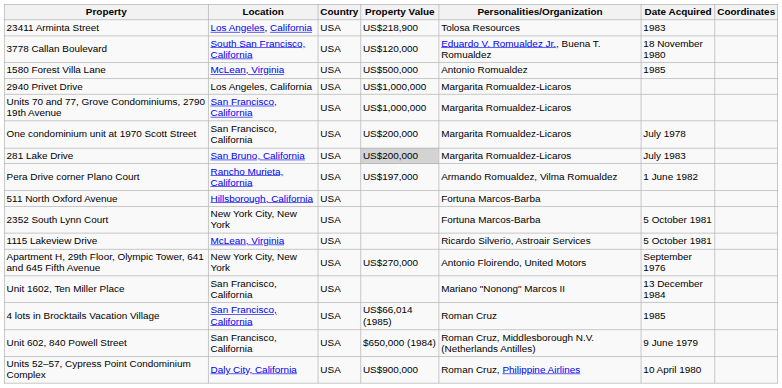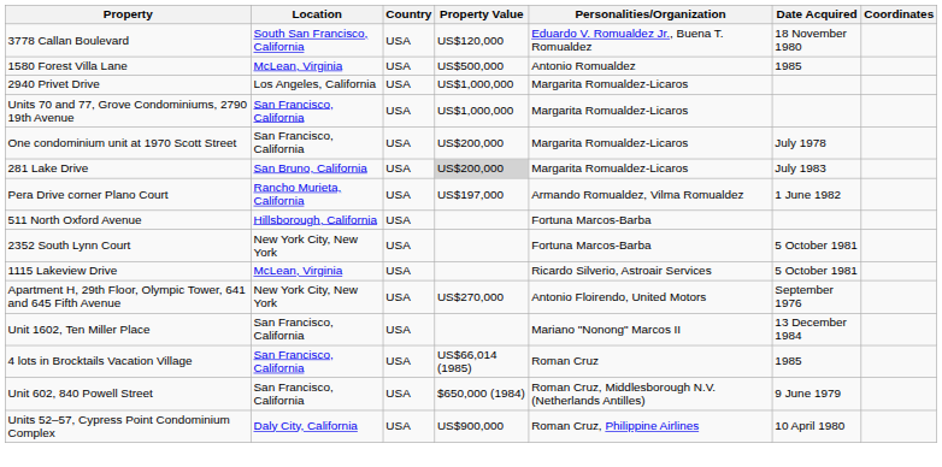 <table class="wikitable sortable">
 <tr>
 <th>Property</th>
 <th>Location</th>
 <th>Country</th>
 <th>Property Value</th>
 <th>Personalities/Organization</th>
 <th>Date Acquired</th>
 <th>Coordinates</th>
-</tr>
-<tr>
-<td>23411 Arminta Street</td>
-<td><a href='#'>Los Angeles</a>, <a href='#'>California</a></td>
-<td>USA</td>
-<td>US$218,900</td>
-<td>Tolosa Resources</td>
-<td>1983</td>
-<td><small></small></td>
 </tr>
 <tr>
 <td>3778 Callan Boulevard</td>
 <td><a href='#'>South San Francisco, California</a></td>
 <td>USA</td>
 <td>US$120,000</td>
 <td><a href='#'>Eduardo V. Romualdez Jr.</a>, Buena T. Romualdez</td>
 <td>18 November 1980</td>
 <td></td>
 </tr>
 <tr>
 <td>1580 Forest Villa Lane</td>
 <td><a href='#'>McLean, Virginia</a></td>
 <td>USA</td>
 <td>US$500,000</td>
 <td>Antonio Romualdez</td>
 <td>1985</td>
 <td></td>
 </tr>
 <tr>
 <td>2940 Privet Drive</td>
 <td>Los Angeles, California</td>
 <td>USA</td>
 <td>US$1,000,000</td>
 <td>Margarita Romualdez-Licaros</td>
 <td></td>
 <td></td>
 </tr>
 <tr>
 <td>Units 70 and 77, Grove Condominiums, 2790 19th Avenue</td>
 <td><a href='#'>San Francisco, California</a></td>
 <td>USA</td>
 <td>US$1,000,000</td>
 <td>Margarita Romualdez-Licaros</td>
 <td></td>
 <td></td>
 </tr>
 <tr>
 <td>One condominium unit at 1970 Scott Street</td>
 <td>San Francisco, California</td>
 <td>USA</td>
 <td>US$200,000</td>
 <td>Margarita Romualdez-Licaros</td>
 <td>July 1978</td>
 <td></td>
 </tr>
 <tr>
 <td>281 Lake Drive</td>
 <td><a href='#'>San Bruno, California</a></td>
 <td>USA</td>
 <td style="background: lightgrey;">US$200,000</td>
 <td>Margarita Romualdez-Licaros</td>
 <td>July 1983</td>
 <td></td>
 </tr>
 <tr>
 <td>Pera Drive corner Plano Court</td>
 <td><a href='#'>Rancho Murieta, California</a></td>
 <td>USA</td>
 <td>US$197,000</td>
 <td>Armando Romualdez, Vilma Romualdez</td>
 <td>1 June 1982</td>
 <td></td>
 </tr>
 <tr>
 <td>511 North Oxford Avenue</td>
 <td><a href='#'>Hillsborough, California</a></td>
 <td>USA</td>
 <td></td>
 <td>Fortuna Marcos-Barba</td>
 <td></td>
 <td></td>
 </tr>
 <tr>
 <td>2352 South Lynn Court</td>
 <td>New York City, New York</td>
 <td>USA</td>
 <td></td>
 <td>Fortuna Marcos-Barba</td>
 <td>5 October 1981</td>
 <td></td>
 </tr>
 <tr>
 <td>1115 Lakeview Drive</td>
 <td><a href='#'>McLean, Virginia</a></td>
 <td>USA</td>
 <td></td>
 <td>Ricardo Silverio, Astroair Services</td>
 <td>5 October 1981</td>
 <td></td>
 </tr>
 <tr>
 <td>Apartment H, 29th Floor, Olympic Tower, 641 and 645 Fifth Avenue</td>
 <td>New York City, New York</td>
 <td>USA</td>
 <td>US$270,000</td>
 <td>Antonio Floirendo, United Motors</td>
 <td>September 1976</td>
 <td><small></small></td>
 </tr>
 <tr>
 <td>Unit 1602, Ten Miller Place</td>
 <td>San Francisco, California</td>
 <td>USA</td>
 <td></td>
 <td>Mariano "Nonong" Marcos II</td>
 <td>13 December 1984</td>
 <td><small></small></td>
 </tr>
 <tr>
 <td>4 lots in Brocktails Vacation Village</td>
 <td><a href='#'>San Francisco, California</a></td>
 <td>USA</td>
 <td>US$66,014 (1985)</td>
 <td>Roman Cruz</td>
 <td>1985</td>
 <td></td>
 </tr>
 <tr>
 <td>Unit 602, 840 Powell Street</td>
 <td>San Francisco, California</td>
 <td>USA</td>
 <td>$650,000 (1984)</td>
 <td>Roman Cruz, Middlesborough N.V. (Netherlands Antilles)</td>
 <td>9 June 1979</td>
 <td></td>
 </tr>
 <tr>
 <td>Units 52–57, Cypress Point Condominium Complex</td>
 <td><a href='#'>Daly City, California</a></td>
 <td>USA</td>
 <td>US$900,000</td>
 <td>Roman Cruz, <a href='#'>Philippine Airlines</a></td>
 <td>10 April 1980</td>
 <td></td>
 </tr>
 </table>
